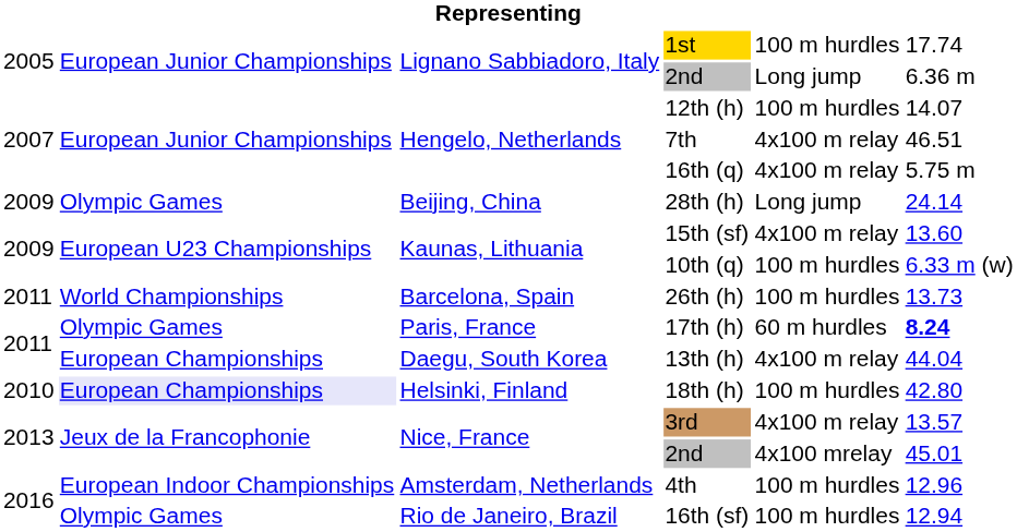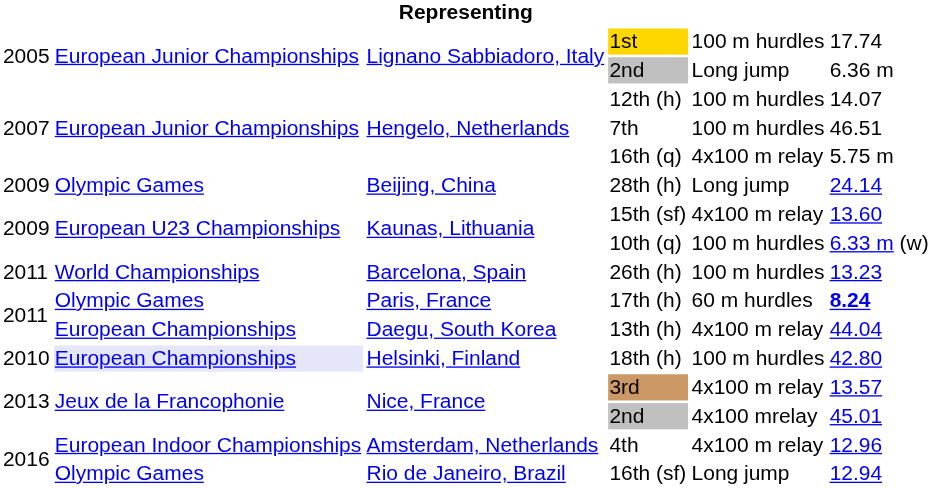 <table>
 <tr>
 <th colspan="6">Representing </th>
 </tr>
 <tr>
 <td rowspan=2>2005</td>
 <td rowspan=2><a href='#'>European Junior Championships</a></td>
 <td rowspan=2><a href='#'>Lignano Sabbiadoro, Italy</a></td>
 <td bgcolor=gold>1st</td>
 <td>100 m hurdles</td>
 <td>17.74</td>
 </tr>
 <tr>
 <td bgcolor=silver>2nd</td>
 <td>Long jump</td>
 <td>6.36 m</td>
 </tr>
 <tr>
 <td rowspan=3>2007</td>
 <td rowspan=3><a href='#'>European Junior Championships</a></td>
 <td rowspan=3><a href='#'>Hengelo, Netherlands</a></td>
 <td>12th (h)</td>
 <td>100 m hurdles</td>
 <td>14.07</td>
 </tr>
 <tr>
 <td>7th</td>
-<td>4x100 m relay</td>
+<td>100 m hurdles</td>
 <td>46.51</td>
 </tr>
 <tr>
 <td>16th (q)</td>
 <td>4x100 m relay</td>
 <td>5.75 m</td>
 </tr>
 <tr>
 <td>2009</td>
 <td><a href='#'>Olympic Games</a></td>
 <td><a href='#'>Beijing, China</a></td>
 <td>28th (h)</td>
 <td>Long jump</td>
 <td><a href='#'>24.14</a></td>
 </tr>
 <tr>
 <td rowspan=2>2009</td>
 <td rowspan=2><a href='#'>European U23 Championships</a></td>
 <td rowspan=2><a href='#'>Kaunas, Lithuania</a></td>
 <td>15th (sf)</td>
 <td>4x100 m relay</td>
 <td><a href='#'>13.60</a></td>
 </tr>
 <tr>
 <td>10th (q)</td>
 <td>100 m hurdles</td>
 <td><a href='#'>6.33 m</a> (w)</td>
 </tr>
 <tr>
 <td>2011</td>
 <td><a href='#'>World Championships</a></td>
 <td><a href='#'>Barcelona, Spain</a></td>
 <td>26th (h)</td>
 <td>100 m hurdles</td>
-<td><a href='#'>13.73</a></td>
+<td><a href='#'>13.23</a></td>
 </tr>
 <tr>
 <td rowspan=2>2011</td>
 <td><a href='#'>Olympic Games</a></td>
 <td><a href='#'>Paris, France</a></td>
 <td>17th (h)</td>
 <td>60 m hurdles</td>
 <td><strong><a href='#'>8.24</a></strong></td>
 </tr>
 <tr>
 <td><a href='#'>European Championships</a></td>
 <td><a href='#'>Daegu, South Korea</a></td>
 <td>13th (h)</td>
 <td>4x100 m relay</td>
 <td><a href='#'>44.04</a></td>
 </tr>
 <tr>
 <td>2010</td>
 <td style="background: lavender;"><a href='#'>European Championships</a></td>
 <td><a href='#'>Helsinki, Finland</a></td>
 <td>18th (h)</td>
 <td>100 m hurdles</td>
 <td><a href='#'>42.80</a></td>
 </tr>
 <tr>
 <td rowspan=2>2013</td>
 <td rowspan=2><a href='#'>Jeux de la Francophonie</a></td>
 <td rowspan=2><a href='#'>Nice, France</a></td>
 <td bgcolor=cc9966>3rd</td>
 <td>4x100 m relay</td>
 <td><a href='#'>13.57</a></td>
 </tr>
 <tr>
 <td bgcolor=silver>2nd</td>
 <td>4x100 mrelay</td>
 <td><a href='#'>45.01</a></td>
 </tr>
 <tr>
 <td rowspan=2>2016</td>
 <td><a href='#'>European Indoor Championships</a></td>
 <td><a href='#'>Amsterdam, Netherlands</a></td>
 <td>4th</td>
-<td>100 m hurdles</td>
+<td>4x100 m relay</td>
 <td><a href='#'>12.96</a></td>
 </tr>
 <tr>
 <td><a href='#'>Olympic Games</a></td>
 <td><a href='#'>Rio de Janeiro, Brazil</a></td>
 <td>16th (sf)</td>
-<td>100 m hurdles</td>
+<td>Long jump</td>
 <td><a href='#'>12.94</a></td>
 </tr>
 </table>
